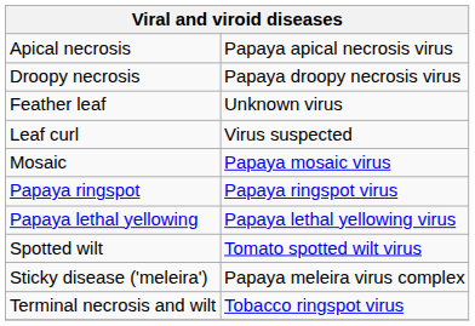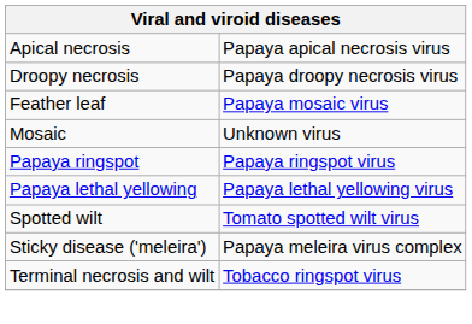 <table class="wikitable" style="clear">
 <tr>
 <th colspan=2><strong>Viral and viroid diseases</strong><br></th>
 </tr>
 <tr>
 <td>Apical necrosis</td>
 <td>Papaya apical necrosis virus</td>
 </tr>
 <tr>
 <td>Droopy necrosis</td>
 <td>Papaya droopy necrosis virus</td>
 </tr>
 <tr>
 <td>Feather leaf</td>
-<td>Unknown virus</td>
-</tr>
-<tr>
-<td>Leaf curl</td>
-<td>Virus suspected</td>
+<td><a href='#'>Papaya mosaic virus</a></td>
 </tr>
 <tr>
 <td>Mosaic</td>
-<td><a href='#'>Papaya mosaic virus</a></td>
+<td>Unknown virus</td>
 </tr>
 <tr>
 <td><a href='#'>Papaya ringspot</a></td>
 <td><a href='#'>Papaya ringspot virus</a></td>
 </tr>
 <tr>
 <td><a href='#'>Papaya lethal yellowing</a></td>
 <td><a href='#'>Papaya lethal yellowing virus</a></td>
 </tr>
 <tr>
 <td>Spotted wilt</td>
 <td><a href='#'>Tomato spotted wilt virus</a></td>
 </tr>
 <tr>
 <td>Sticky disease ('meleira')</td>
 <td>Papaya meleira virus complex</td>
 </tr>
 <tr>
 <td>Terminal necrosis and wilt</td>
 <td><a href='#'>Tobacco ringspot virus</a></td>
 </tr>
 <tr>
 </tr>
 </table>
